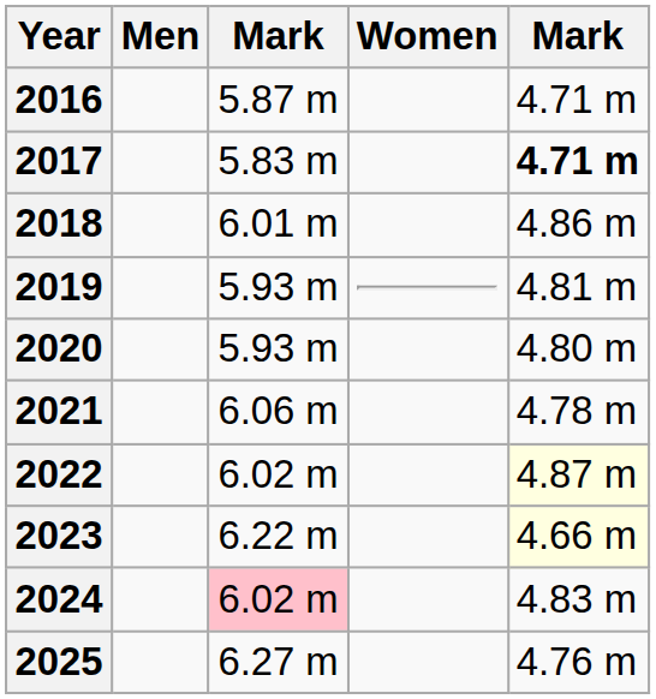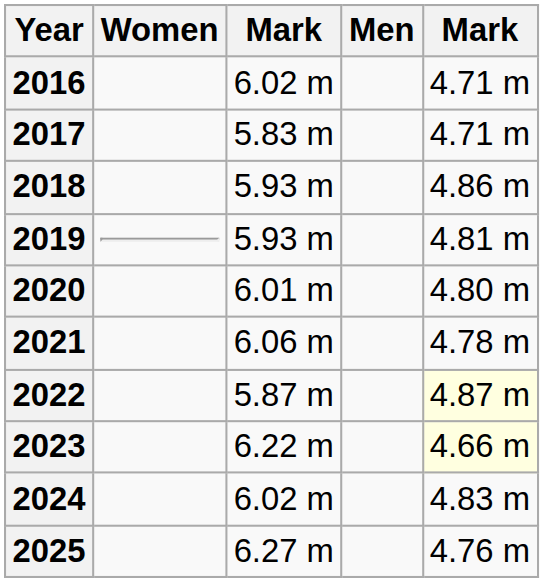 <table class="wikitable plainrowheaders">
 <tr>
 <th scope="col">Year</th>
+<th scope="col">Women</th>
+<th scope="col">Mark</th>
 <th scope="col">Men</th>
-<th scope="col">Mark</th>
-<th scope="col">Women</th>
 <th scope="col">Mark</th>
 </tr>
 <tr>
 <th scope="row">2016</th>
 <td></td>
-<td>5.87 m</td>
+<td>6.02 m</td>
 <td></td>
 <td>4.71 m</td>
 </tr>
 <tr>
 <th scope="row">2017</th>
 <td></td>
 <td>5.83 m</td>
 <td></td>
-<td><strong>4.71 m</strong></td>
+<td>4.71 m</td>
 </tr>
 <tr>
 <th scope="row">2018</th>
 <td></td>
-<td>6.01 m</td>
+<td>5.93 m</td>
 <td></td>
 <td>4.86 m</td>
 </tr>
 <tr>
 <th scope="row">2019</th>
+<td><hr></td>
+<td>5.93 m</td>
 <td></td>
-<td>5.93 m</td>
-<td><hr></td>
 <td>4.81 m</td>
 </tr>
 <tr>
 <th scope="row">2020</th>
 <td></td>
-<td>5.93 m</td>
+<td>6.01 m</td>
 <td></td>
 <td>4.80 m</td>
 </tr>
 <tr>
 <th scope="row">2021</th>
 <td></td>
 <td>6.06 m</td>
 <td></td>
 <td>4.78 m</td>
 </tr>
 <tr>
 <th scope="row">2022</th>
 <td></td>
-<td>6.02 m</td>
+<td>5.87 m</td>
 <td></td>
 <td style="background: lightyellow;">4.87 m</td>
 </tr>
 <tr>
 <th scope="row">2023</th>
 <td></td>
 <td>6.22 m</td>
 <td></td>
 <td style="background: lightyellow;">4.66 m</td>
 </tr>
 <tr>
 <th scope="row">2024</th>
 <td></td>
-<td style="background: pink;">6.02 m</td>
+<td>6.02 m</td>
 <td></td>
 <td>4.83 m</td>
 </tr>
 <tr>
 <th scope="row">2025</th>
 <td></td>
 <td>6.27 m</td>
 <td></td>
 <td>4.76 m</td>
 </tr>
 </table>
